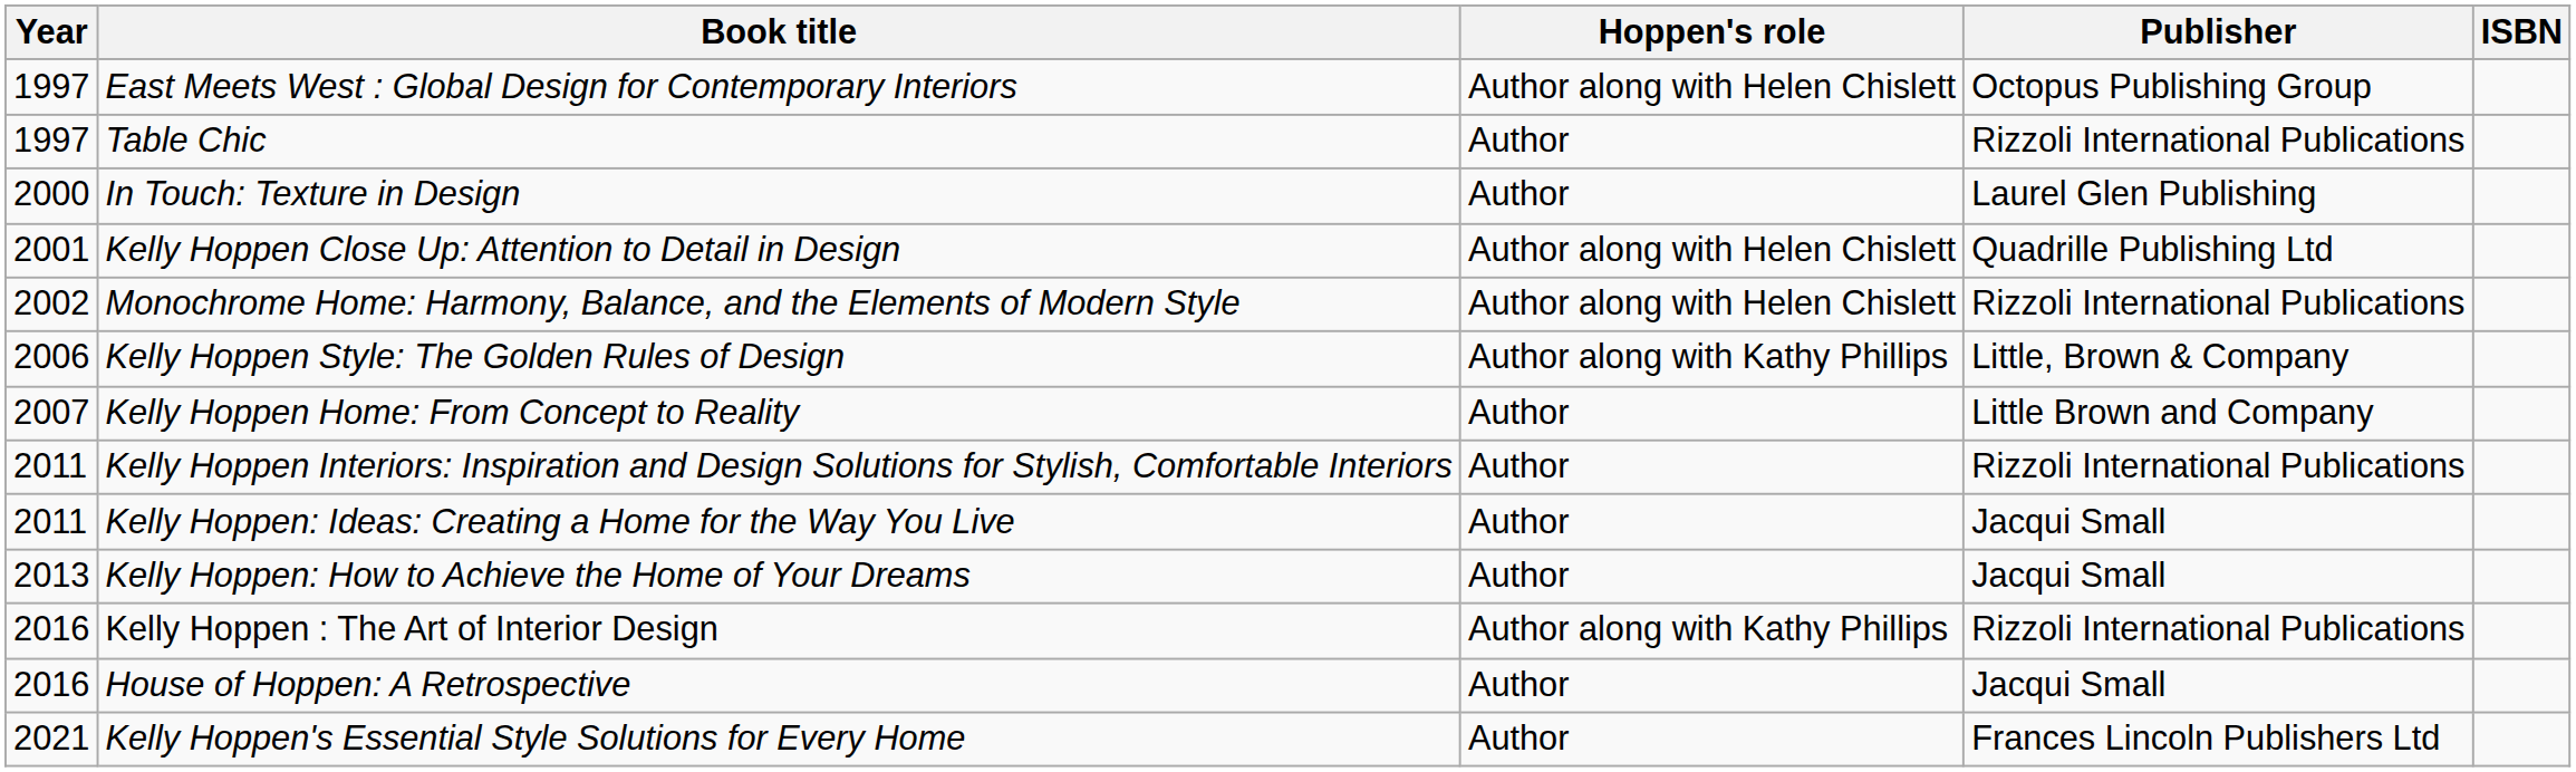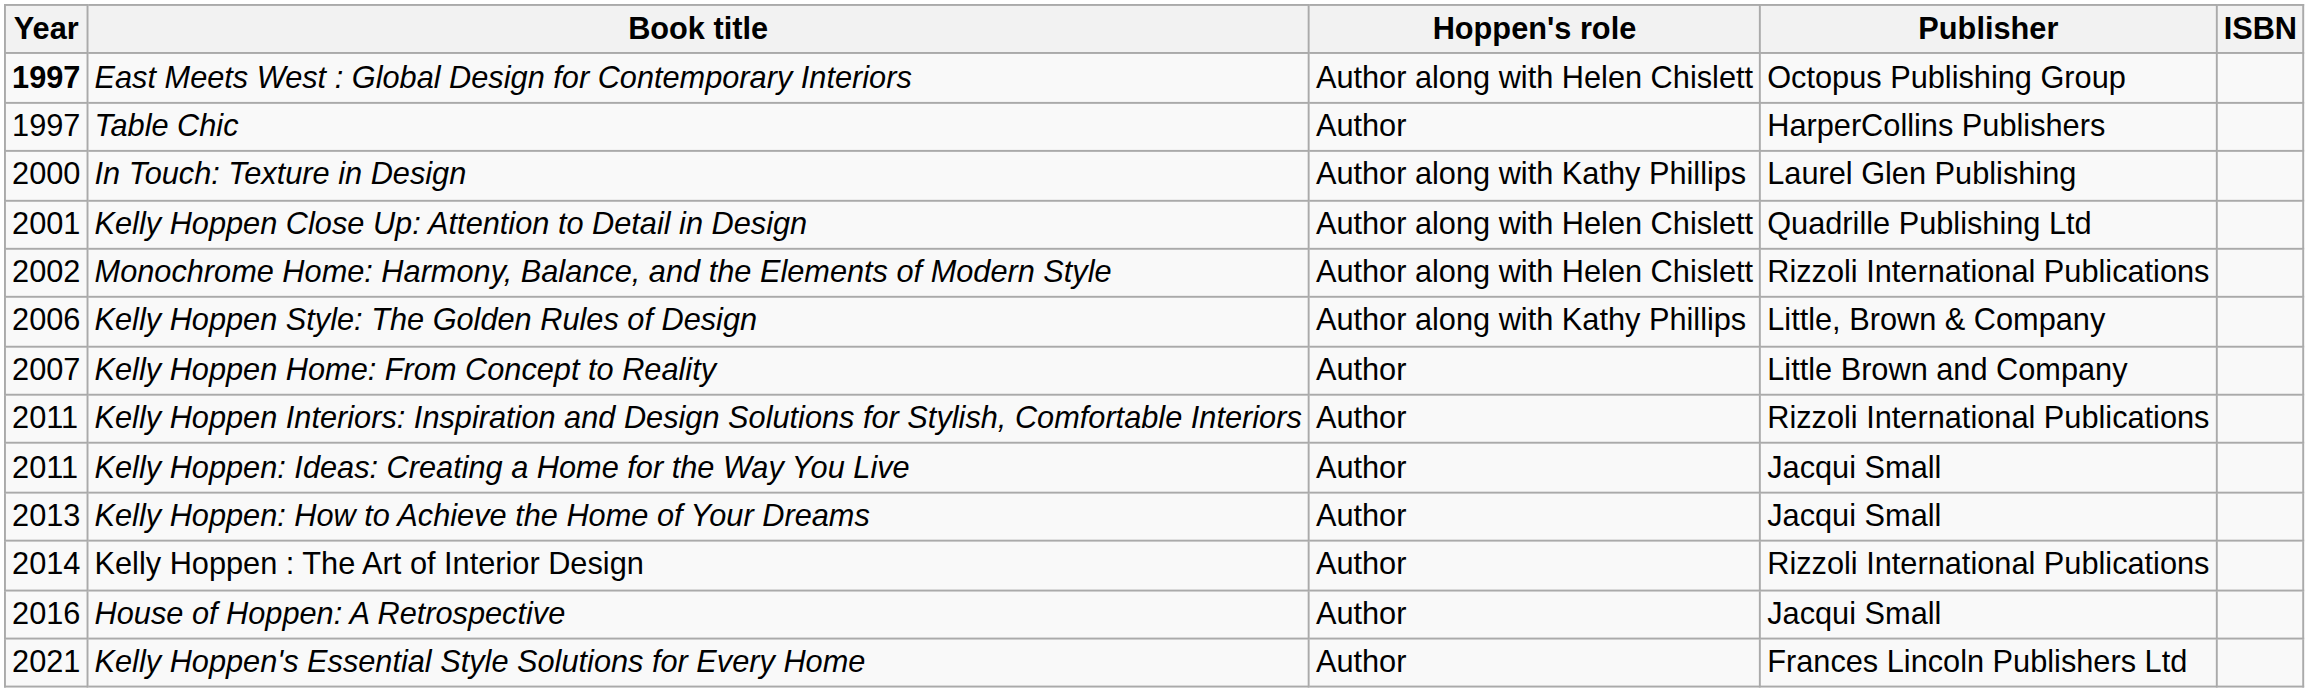 <table class="wikitable">
 <tr>
 <th>Year</th>
 <th>Book title</th>
 <th>Hoppen's role</th>
 <th>Publisher</th>
 <th>ISBN</th>
 </tr>
 <tr>
-<td>1997</td>
+<td><strong>1997</strong></td>
 <td><em>East Meets West : Global Design for Contemporary Interiors</em> </td>
 <td>Author along with Helen Chislett</td>
 <td>Octopus Publishing Group</td>
 <td></td>
 </tr>
 <tr>
 <td>1997</td>
 <td><em>Table Chic </em></td>
 <td>Author</td>
-<td>Rizzoli International Publications</td>
+<td>HarperCollins Publishers</td>
 <td></td>
 </tr>
 <tr>
 <td>2000</td>
 <td><em>In Touch: Texture in Design</em> </td>
-<td>Author</td>
+<td>Author along with Kathy Phillips</td>
 <td>Laurel Glen Publishing</td>
 <td></td>
 </tr>
 <tr>
 <td>2001</td>
 <td><em>Kelly Hoppen Close Up: Attention to Detail in Design</em></td>
 <td>Author along with Helen Chislett</td>
 <td>Quadrille Publishing Ltd</td>
 <td></td>
 </tr>
 <tr>
 <td>2002</td>
 <td><em>Monochrome Home: Harmony, Balance, and the Elements of Modern Style</em></td>
 <td>Author along with Helen Chislett</td>
 <td>Rizzoli International Publications</td>
 <td></td>
 </tr>
 <tr>
 <td>2006</td>
 <td><em>Kelly Hoppen Style: The Golden Rules of Design</em></td>
 <td>Author along with Kathy Phillips</td>
 <td>Little, Brown & Company</td>
 <td></td>
 </tr>
 <tr>
 <td>2007</td>
 <td><em>Kelly Hoppen Home: From Concept to Reality</em></td>
 <td>Author</td>
 <td>Little Brown and Company</td>
 <td></td>
 </tr>
 <tr>
 <td>2011</td>
 <td><em>Kelly Hoppen Interiors: Inspiration and Design Solutions for Stylish, Comfortable Interiors</em></td>
 <td>Author</td>
 <td>Rizzoli International Publications</td>
 <td></td>
 </tr>
 <tr>
 <td>2011</td>
 <td><em>Kelly Hoppen: Ideas: Creating a Home for the Way You Live</em></td>
 <td>Author</td>
 <td>Jacqui Small</td>
 <td></td>
 </tr>
 <tr>
 <td>2013</td>
 <td><em>Kelly Hoppen: How to Achieve the Home of Your Dreams</em></td>
 <td>Author</td>
 <td>Jacqui Small</td>
 <td></td>
 </tr>
 <tr>
-<td>2016</td>
+<td>2014</td>
 <td>Kelly Hoppen : The Art of Interior Design</td>
-<td>Author along with Kathy Phillips</td>
+<td>Author</td>
 <td>Rizzoli International Publications</td>
 <td></td>
 </tr>
 <tr>
 <td>2016</td>
 <td><em>House of Hoppen: A Retrospective</em></td>
 <td>Author</td>
 <td>Jacqui Small</td>
 <td></td>
 </tr>
 <tr>
 <td>2021</td>
 <td><em>Kelly Hoppen's Essential Style Solutions for Every Home</em></td>
 <td>Author</td>
 <td>Frances Lincoln Publishers Ltd</td>
 <td></td>
 </tr>
 </table>
